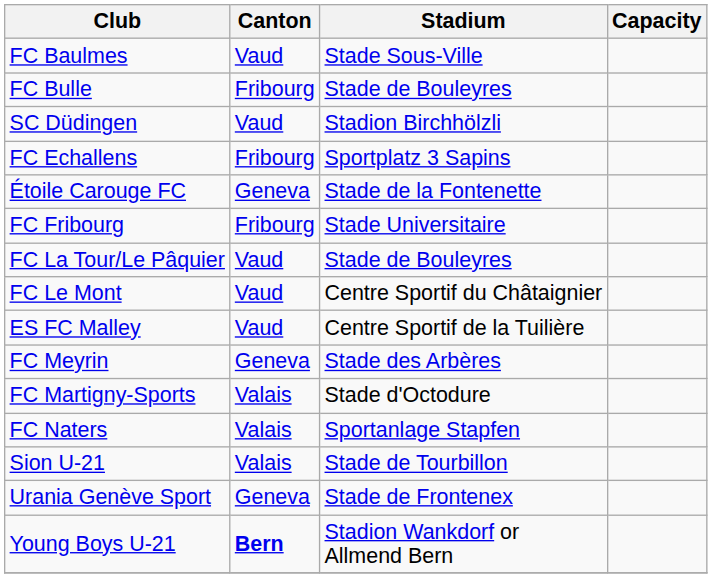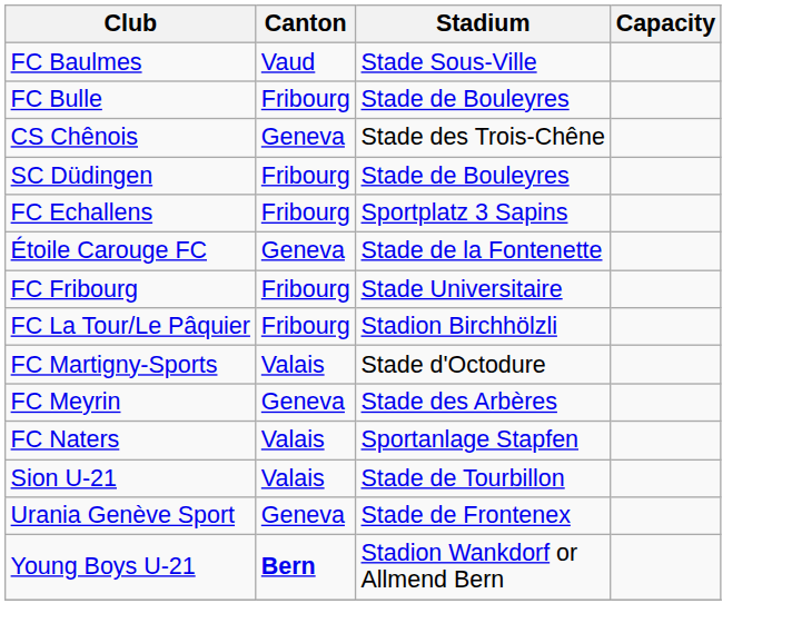 <table class="wikitable">
 <tr>
 <th>Club</th>
 <th>Canton</th>
 <th>Stadium</th>
 <th>Capacity</th>
 </tr>
 <tr>
 <td><a href='#'>FC Baulmes</a></td>
 <td><a href='#'>Vaud</a></td>
 <td><a href='#'>Stade Sous-Ville</a></td>
 <td></td>
 </tr>
 <tr>
 <td><a href='#'>FC Bulle</a></td>
 <td><a href='#'>Fribourg</a></td>
 <td><a href='#'>Stade de Bouleyres</a></td>
 <td></td>
 </tr>
 <tr>
+<td><a href='#'>CS Chênois</a></td>
+<td><a href='#'>Geneva</a></td>
+<td>Stade des Trois-Chêne</td>
+<td></td>
+</tr>
+<tr>
 <td><a href='#'>SC Düdingen</a></td>
-<td><a href='#'>Vaud</a></td>
-<td><a href='#'>Stadion Birchhölzli</a></td>
+<td><a href='#'>Fribourg</a></td>
+<td><a href='#'>Stade de Bouleyres</a></td>
 <td></td>
 </tr>
 <tr>
 <td><a href='#'>FC Echallens</a></td>
 <td><a href='#'>Fribourg</a></td>
 <td><a href='#'>Sportplatz 3 Sapins</a></td>
 <td></td>
 </tr>
 <tr>
 <td><a href='#'>Étoile Carouge FC</a></td>
 <td><a href='#'>Geneva</a></td>
 <td><a href='#'>Stade de la Fontenette</a></td>
 <td></td>
 </tr>
 <tr>
 <td><a href='#'>FC Fribourg</a></td>
 <td><a href='#'>Fribourg</a></td>
 <td><a href='#'>Stade Universitaire</a></td>
 <td></td>
 </tr>
 <tr>
 <td><a href='#'>FC La Tour/Le Pâquier</a></td>
-<td><a href='#'>Vaud</a></td>
-<td><a href='#'>Stade de Bouleyres</a></td>
+<td><a href='#'>Fribourg</a></td>
+<td><a href='#'>Stadion Birchhölzli</a></td>
 <td></td>
 </tr>
 <tr>
-<td><a href='#'>FC Le Mont</a></td>
-<td><a href='#'>Vaud</a></td>
-<td>Centre Sportif du Châtaignier</td>
-<td></td>
-</tr>
-<tr>
-<td><a href='#'>ES FC Malley</a></td>
-<td><a href='#'>Vaud</a></td>
-<td>Centre Sportif de la Tuilière</td>
+<td><a href='#'>FC Martigny-Sports</a></td>
+<td><a href='#'>Valais</a></td>
+<td>Stade d'Octodure</td>
 <td></td>
 </tr>
 <tr>
 <td><a href='#'>FC Meyrin</a></td>
 <td><a href='#'>Geneva</a></td>
 <td><a href='#'>Stade des Arbères</a></td>
-<td></td>
-</tr>
-<tr>
-<td><a href='#'>FC Martigny-Sports</a></td>
-<td><a href='#'>Valais</a></td>
-<td>Stade d'Octodure</td>
 <td></td>
 </tr>
 <tr>
 <td><a href='#'>FC Naters</a></td>
 <td><a href='#'>Valais</a></td>
 <td><a href='#'>Sportanlage Stapfen</a></td>
 <td></td>
 </tr>
 <tr>
 <td><a href='#'>Sion U-21</a></td>
 <td><a href='#'>Valais</a></td>
 <td><a href='#'>Stade de Tourbillon</a></td>
 <td></td>
 </tr>
 <tr>
 <td><a href='#'>Urania Genève Sport</a></td>
 <td><a href='#'>Geneva</a></td>
 <td><a href='#'>Stade de Frontenex</a></td>
 <td></td>
 </tr>
 <tr>
 <td><a href='#'>Young Boys U-21</a></td>
 <td><strong><a href='#'>Bern</a></strong></td>
 <td><a href='#'>Stadion Wankdorf</a> or<br>Allmend Bern</td>
 <td><br></td>
 </tr>
 <tr>
 </tr>
 </table>
